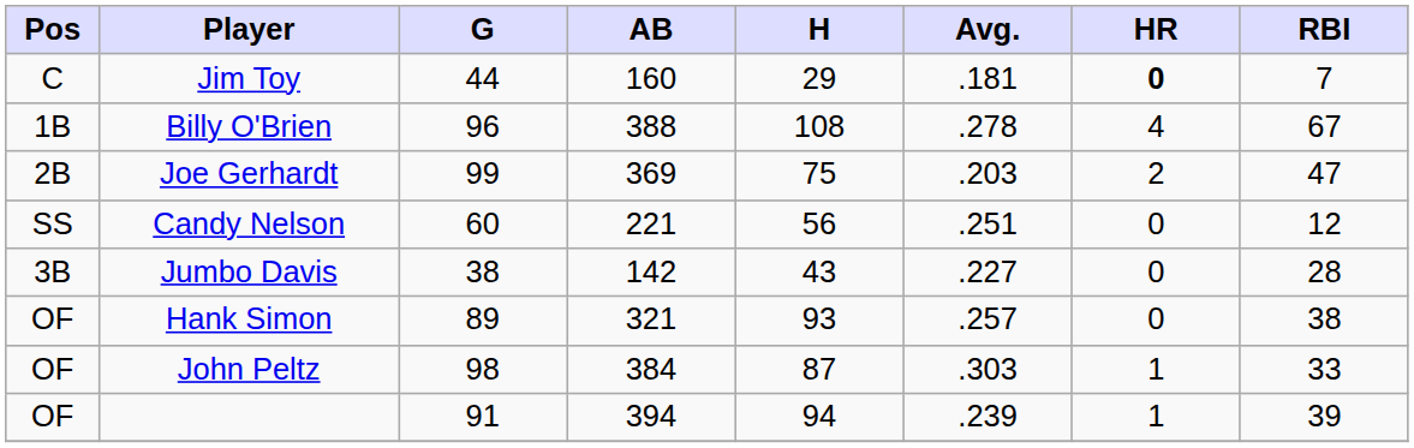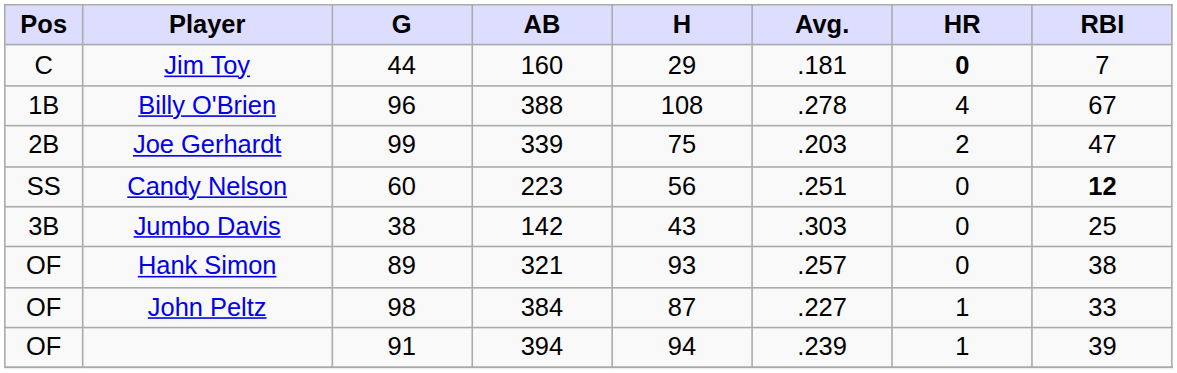 <table class="wikitable sortable">
 <tr>
 <th style="background:#ddf; width:5%;">Pos</th>
 <th style="background:#ddf; width:16%;">Player</th>
 <th style="background:#ddf; width:9%;">G</th>
 <th style="background:#ddf; width:9%;">AB</th>
 <th style="background:#ddf; width:9%;">H</th>
 <th style="background:#ddf; width:9%;">Avg.</th>
 <th style="background:#ddf; width:9%;">HR</th>
 <th style="background:#ddf; width:9%;">RBI</th>
 </tr>
 <tr style="text-align:center;">
 <td>C</td>
 <td><a href='#'>Jim Toy</a></td>
 <td>44</td>
 <td>160</td>
 <td>29</td>
 <td>.181</td>
 <td><strong>0</strong></td>
 <td>7</td>
 </tr>
 <tr align="center">
 <td>1B</td>
 <td><a href='#'>Billy O'Brien</a></td>
 <td>96</td>
 <td>388</td>
 <td>108</td>
 <td>.278</td>
 <td>4</td>
 <td>67</td>
 </tr>
 <tr align="center">
 <td>2B</td>
 <td><a href='#'>Joe Gerhardt</a></td>
 <td>99</td>
-<td>369</td>
+<td>339</td>
 <td>75</td>
 <td>.203</td>
 <td>2</td>
 <td>47</td>
 </tr>
 <tr align="center">
 <td>SS</td>
 <td><a href='#'>Candy Nelson</a></td>
 <td>60</td>
-<td>221</td>
+<td>223</td>
 <td>56</td>
 <td>.251</td>
 <td>0</td>
-<td>12</td>
+<td><strong>12</strong></td>
 </tr>
 <tr align="center">
 <td>3B</td>
 <td><a href='#'>Jumbo Davis</a></td>
 <td>38</td>
 <td>142</td>
 <td>43</td>
-<td>.227</td>
+<td>.303</td>
 <td>0</td>
-<td>28</td>
+<td>25</td>
 </tr>
 <tr align="center">
 <td>OF</td>
 <td><a href='#'>Hank Simon</a></td>
 <td>89</td>
 <td>321</td>
 <td>93</td>
 <td>.257</td>
 <td>0</td>
 <td>38</td>
 </tr>
 <tr align="center">
 <td>OF</td>
 <td><a href='#'>John Peltz</a></td>
 <td>98</td>
 <td>384</td>
 <td>87</td>
-<td>.303</td>
+<td>.227</td>
 <td>1</td>
 <td>33</td>
 </tr>
 <tr align="center">
 <td>OF</td>
 <td></td>
 <td>91</td>
 <td>394</td>
 <td>94</td>
 <td>.239</td>
 <td>1</td>
 <td>39</td>
 </tr>
 <tr style="text-align:center;">
 </tr>
 </table>
